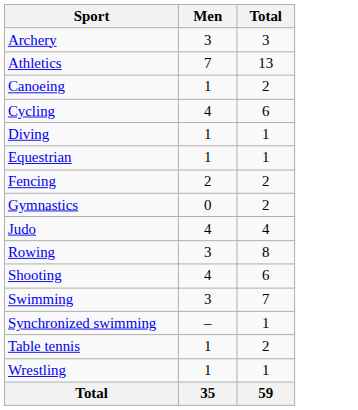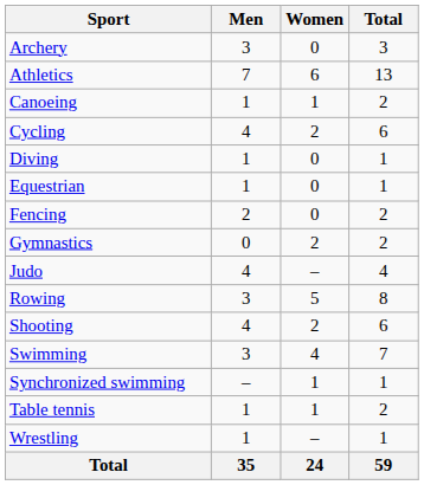 <table class="wikitable sortable" style="text-align:center;">
 <tr>
 <th width=180>Sport</th>
 <th width=55>Men</th>
+<th width=55>Women</th>
 <th width=55>Total</th>
 </tr>
 <tr>
 <td align=left><a href='#'>Archery</a></td>
 <td>3</td>
+<td>0</td>
 <td>3</td>
 </tr>
 <tr>
 <td align=left><a href='#'>Athletics</a></td>
 <td>7</td>
+<td>6</td>
 <td>13</td>
 </tr>
 <tr>
 <td align=left><a href='#'>Canoeing</a></td>
+<td>1</td>
 <td>1</td>
 <td>2</td>
 </tr>
 <tr>
 <td align=left><a href='#'>Cycling</a></td>
 <td>4</td>
+<td>2</td>
 <td>6</td>
 </tr>
 <tr>
 <td align=left><a href='#'>Diving</a></td>
 <td>1</td>
+<td>0</td>
 <td>1</td>
 </tr>
 <tr>
 <td align=left><a href='#'>Equestrian</a></td>
 <td>1</td>
+<td>0</td>
 <td>1</td>
 </tr>
 <tr>
 <td align=left><a href='#'>Fencing</a></td>
 <td>2</td>
+<td>0</td>
 <td>2</td>
 </tr>
 <tr>
 <td align=left><a href='#'>Gymnastics</a></td>
 <td>0</td>
 <td>2</td>
+<td>2</td>
 </tr>
 <tr>
 <td align=left><a href='#'>Judo</a></td>
 <td>4</td>
+<td>–</td>
 <td>4</td>
 </tr>
 <tr>
 <td align=left><a href='#'>Rowing</a></td>
 <td>3</td>
+<td>5</td>
 <td>8</td>
 </tr>
 <tr>
 <td align=left><a href='#'>Shooting</a></td>
 <td>4</td>
+<td>2</td>
 <td>6</td>
 </tr>
 <tr>
 <td align=left><a href='#'>Swimming</a></td>
 <td>3</td>
+<td>4</td>
 <td>7</td>
 </tr>
 <tr>
 <td align=left><a href='#'>Synchronized swimming</a></td>
 <td>–</td>
 <td>1</td>
+<td>1</td>
 </tr>
 <tr>
 <td align=left><a href='#'>Table tennis</a></td>
+<td>1</td>
 <td>1</td>
 <td>2</td>
 </tr>
 <tr>
 <td align=left><a href='#'>Wrestling</a></td>
 <td>1</td>
+<td>–</td>
 <td>1</td>
 </tr>
 <tr>
 <th>Total</th>
 <th>35</th>
+<th>24</th>
 <th>59</th>
 </tr>
 </table>
